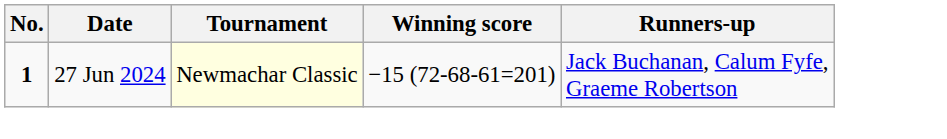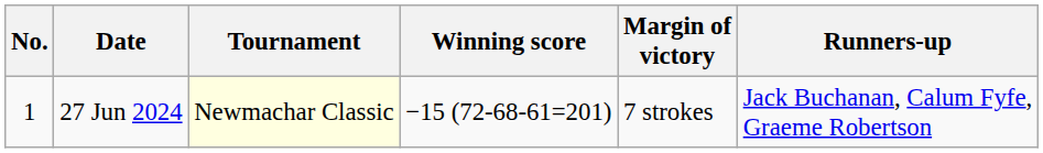 <table class="wikitable" style="font-size:95%;">
 <tr>
 <th>No.</th>
 <th>Date</th>
 <th>Tournament</th>
 <th>Winning score</th>
+<th>Margin of<br>victory</th>
 <th>Runners-up</th>
 </tr>
 <tr>
-<td align=center><strong>1</strong></td>
+<td align=center>1</td>
 <td align=right>27 Jun <a href='#'>2024</a></td>
 <td style="background: lightyellow;">Newmachar Classic</td>
 <td>−15 (72-68-61=201)</td>
+<td>7 strokes</td>
 <td> <a href='#'>Jack Buchanan</a>,  <a href='#'>Calum Fyfe</a>,<br> <a href='#'>Graeme Robertson</a></td>
 </tr>
 </table>
